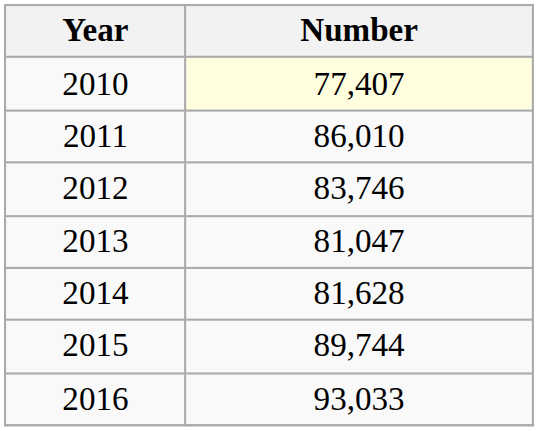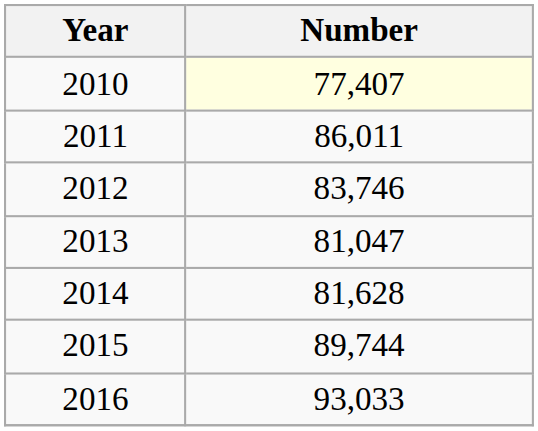 <table class="wikitable">
 <tr>
 <th scope="col" style="width:80px;">Year</th>
 <th scope="col" style="width:160px;">Number</th>
 </tr>
 <tr align=center>
 <td>2010</td>
 <td style="background: lightyellow;">77,407</td>
 </tr>
 <tr align=center>
 <td>2011</td>
-<td>86,010</td>
+<td>86,011</td>
 </tr>
 <tr align=center>
 <td>2012</td>
 <td>83,746</td>
 </tr>
 <tr align=center>
 <td>2013</td>
 <td>81,047</td>
 </tr>
 <tr align=center>
 <td>2014</td>
 <td>81,628</td>
 </tr>
 <tr align=center>
 <td>2015</td>
 <td>89,744</td>
 </tr>
 <tr align=center>
 <td>2016</td>
 <td>93,033</td>
 </tr>
 <tr>
 </tr>
 </table>
